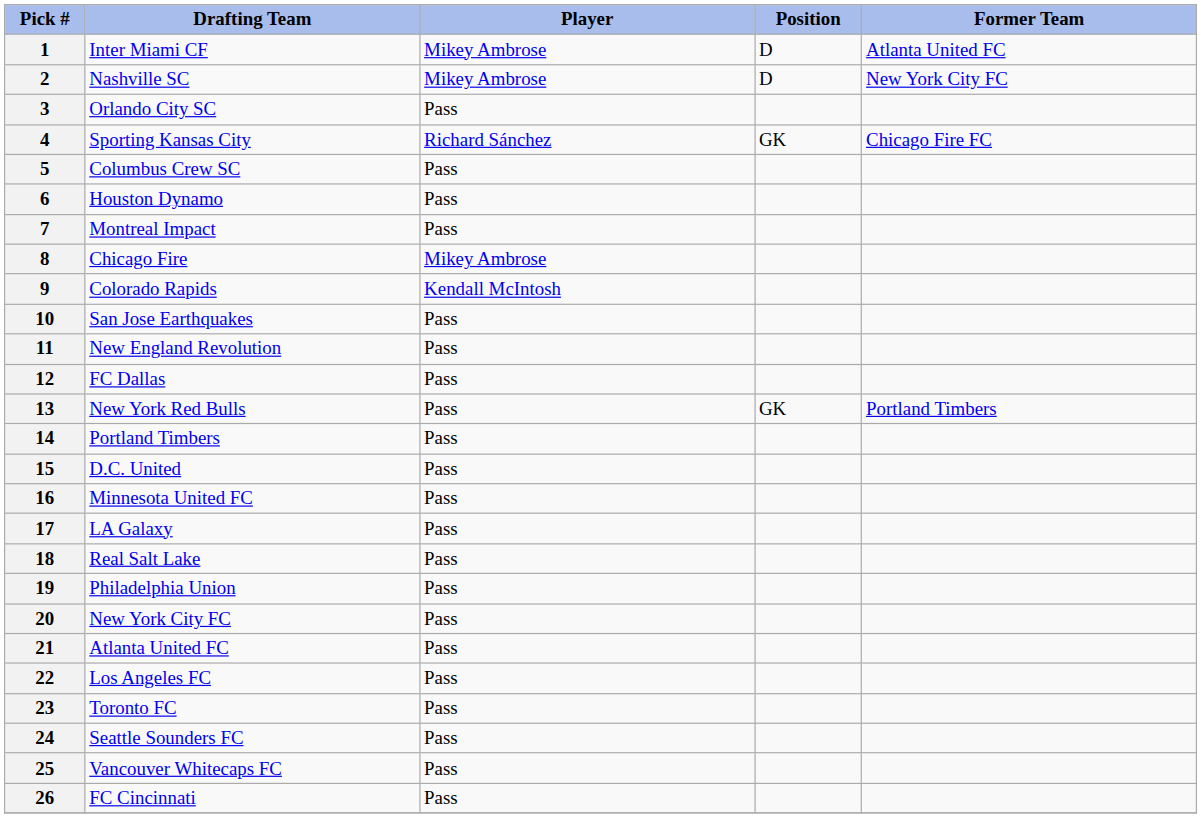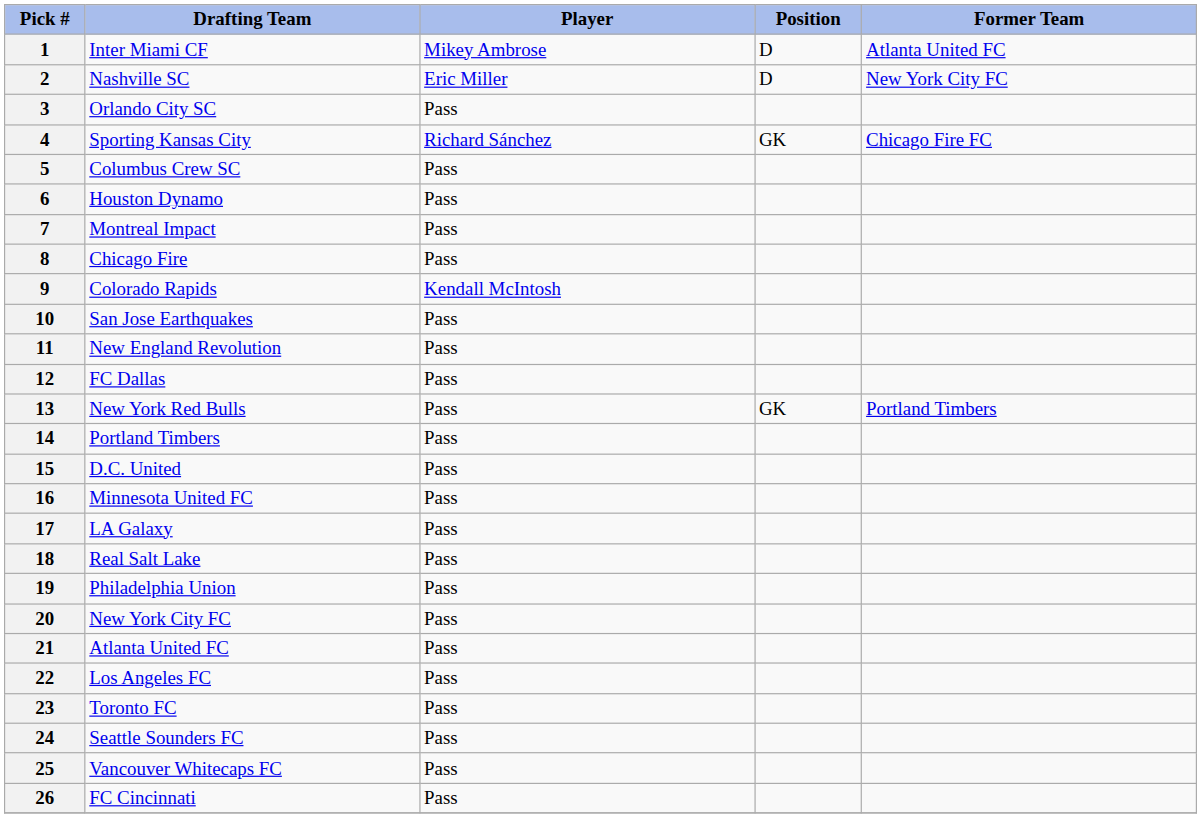 <table class="wikitable sortable" style="width: 80%">
 <tr>
 <th style="background:#A8BDEC;" width=6%>Pick #</th>
 <th width=25% style="background:#A8BDEC;">Drafting Team</th>
 <th width=25% style="background:#A8BDEC;">Player</th>
 <th width=8% style="background:#A8BDEC;">Position</th>
 <th width=25% style="background:#A8BDEC;">Former Team</th>
 </tr>
 <tr>
 <th>1</th>
 <td><a href='#'>Inter Miami CF</a></td>
 <td><a href='#'>Mikey Ambrose</a></td>
 <td>D</td>
 <td><a href='#'>Atlanta United FC</a></td>
 </tr>
 <tr>
 <th>2</th>
 <td><a href='#'>Nashville SC</a></td>
-<td><a href='#'>Mikey Ambrose</a></td>
+<td><a href='#'>Eric Miller</a></td>
 <td>D</td>
 <td><a href='#'>New York City FC</a></td>
 </tr>
 <tr>
 <th>3</th>
 <td><a href='#'>Orlando City SC</a></td>
 <td>Pass</td>
 <td></td>
 <td></td>
 </tr>
 <tr>
 <th>4</th>
 <td><a href='#'>Sporting Kansas City</a></td>
 <td><a href='#'>Richard Sánchez</a></td>
 <td>GK</td>
 <td><a href='#'>Chicago Fire FC</a></td>
 </tr>
 <tr>
 <th>5</th>
 <td><a href='#'>Columbus Crew SC</a></td>
 <td>Pass</td>
 <td></td>
 <td></td>
 </tr>
 <tr>
 <th>6</th>
 <td><a href='#'>Houston Dynamo</a></td>
 <td>Pass</td>
 <td></td>
 <td></td>
 </tr>
 <tr>
 <th>7</th>
 <td><a href='#'>Montreal Impact</a></td>
 <td>Pass</td>
 <td></td>
 <td></td>
 </tr>
 <tr>
 <th>8</th>
 <td><a href='#'>Chicago Fire</a></td>
-<td><a href='#'>Mikey Ambrose</a></td>
+<td>Pass</td>
 <td></td>
 <td></td>
 </tr>
 <tr>
 <th>9</th>
 <td><a href='#'>Colorado Rapids</a></td>
 <td><a href='#'>Kendall McIntosh</a></td>
 <td></td>
 <td></td>
 </tr>
 <tr>
 <th>10</th>
 <td><a href='#'>San Jose Earthquakes</a></td>
 <td>Pass</td>
 <td></td>
 <td></td>
 </tr>
 <tr>
 <th>11</th>
 <td><a href='#'>New England Revolution</a></td>
 <td>Pass</td>
 <td></td>
 <td></td>
 </tr>
 <tr>
 <th>12</th>
 <td><a href='#'>FC Dallas</a></td>
 <td>Pass</td>
 <td></td>
 <td></td>
 </tr>
 <tr>
 <th>13</th>
 <td><a href='#'>New York Red Bulls</a></td>
 <td>Pass</td>
 <td>GK</td>
 <td><a href='#'>Portland Timbers</a></td>
 </tr>
 <tr>
 <th>14</th>
 <td><a href='#'>Portland Timbers</a></td>
 <td>Pass</td>
 <td></td>
 <td></td>
 </tr>
 <tr>
 <th>15</th>
 <td><a href='#'>D.C. United</a></td>
 <td>Pass</td>
 <td></td>
 <td></td>
 </tr>
 <tr>
 <th>16</th>
 <td><a href='#'>Minnesota United FC</a></td>
 <td>Pass</td>
 <td></td>
 <td></td>
 </tr>
 <tr>
 <th>17</th>
 <td><a href='#'>LA Galaxy</a></td>
 <td>Pass</td>
 <td></td>
 <td></td>
 </tr>
 <tr>
 <th>18</th>
 <td><a href='#'>Real Salt Lake</a></td>
 <td>Pass</td>
 <td></td>
 <td></td>
 </tr>
 <tr>
 <th>19</th>
 <td><a href='#'>Philadelphia Union</a></td>
 <td>Pass</td>
 <td></td>
 <td></td>
 </tr>
 <tr>
 <th>20</th>
 <td><a href='#'>New York City FC</a></td>
 <td>Pass</td>
 <td></td>
 <td></td>
 </tr>
 <tr>
 <th>21</th>
 <td><a href='#'>Atlanta United FC</a></td>
 <td>Pass</td>
 <td></td>
 <td></td>
 </tr>
 <tr>
 <th>22</th>
 <td><a href='#'>Los Angeles FC</a></td>
 <td>Pass</td>
 <td></td>
 <td></td>
 </tr>
 <tr>
 <th>23</th>
 <td><a href='#'>Toronto FC</a></td>
 <td>Pass</td>
 <td></td>
 <td></td>
 </tr>
 <tr>
 <th>24</th>
 <td><a href='#'>Seattle Sounders FC</a></td>
 <td>Pass</td>
 <td></td>
 <td></td>
 </tr>
 <tr>
 <th>25</th>
 <td><a href='#'>Vancouver Whitecaps FC</a></td>
 <td>Pass</td>
 <td></td>
 <td></td>
 </tr>
 <tr>
 <th>26</th>
 <td><a href='#'>FC Cincinnati</a></td>
 <td>Pass</td>
 <td></td>
 <td></td>
 </tr>
 <tr>
 </tr>
 </table>
